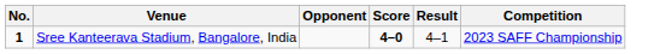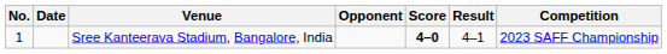 <table class="wikitable sortable">
 <tr>
 <th scope="col">No.</th>
+<th scope="col">Date</th>
 <th scope="col">Venue</th>
 <th scope="col">Opponent</th>
 <th scope="col">Score</th>
 <th scope="col">Result</th>
 <th scope="col">Competition</th>
 </tr>
 <tr>
-<td align="center"><strong>1</strong></td>
+<td align="center">1</td>
+<td></td>
 <td><a href='#'>Sree Kanteerava Stadium</a>, <a href='#'>Bangalore</a>, India</td>
 <td></td>
 <td align="center"><strong>4–0</strong></td>
 <td align="center">4–1</td>
 <td><a href='#'>2023 SAFF Championship</a></td>
 </tr>
 </table>
